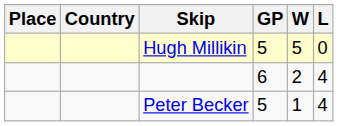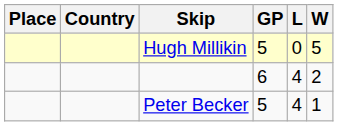 <table class="wikitable">
 <tr>
 <th>Place</th>
 <th>Country</th>
 <th>Skip</th>
 <th>GP</th>
+<th>L</th>
 <th>W</th>
-<th>L</th>
 </tr>
 <tr bgcolor=#ffffcc>
 <td></td>
 <td></td>
 <td><a href='#'>Hugh Millikin</a></td>
 <td>5</td>
+<td>0</td>
 <td>5</td>
-<td>0</td>
 </tr>
 <tr>
 <td></td>
 <td></td>
 <td></td>
 <td>6</td>
+<td>4</td>
 <td>2</td>
-<td>4</td>
 </tr>
 <tr>
 <td></td>
 <td></td>
 <td><a href='#'>Peter Becker</a></td>
 <td>5</td>
+<td>4</td>
 <td>1</td>
-<td>4</td>
 </tr>
 </table>
